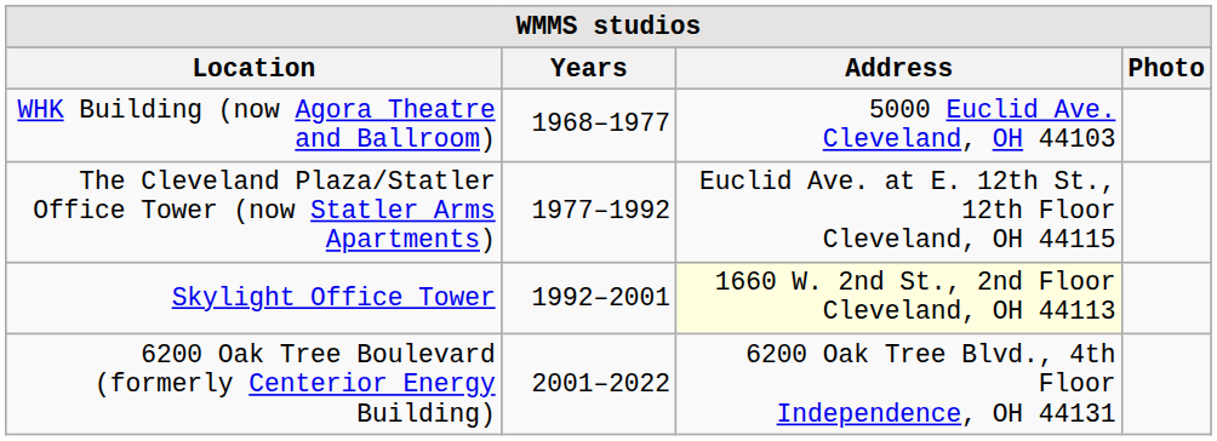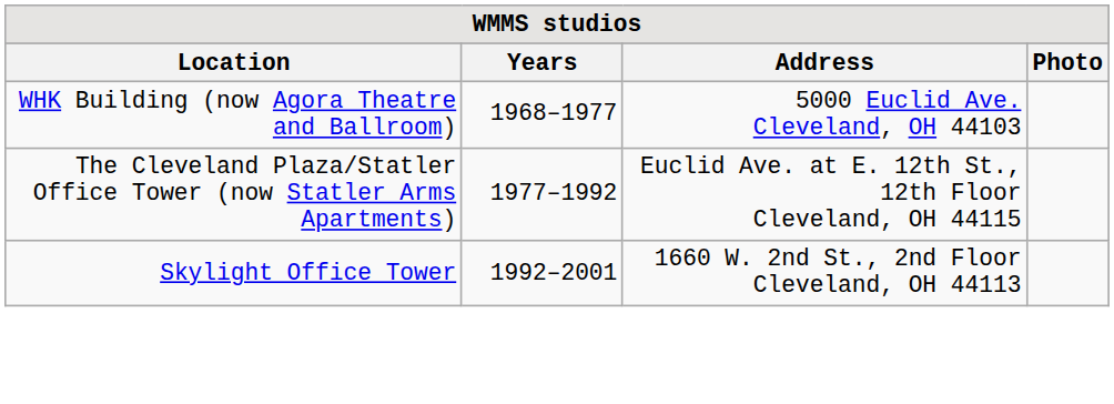 <table class="wikitable" style="text-align:right">
 <tr>
 <td colspan="4" style="text-align:center;background:#E5E4E2"><strong>WMMS studios</strong></td>
 </tr>
 <tr>
 <th style="width:270px">Location</th>
 <th style="width:90px">Years</th>
 <th style="width:240px">Address</th>
 <th>Photo</th>
 </tr>
 <tr>
 <td><a href='#'>WHK</a> Building (now <a href='#'>Agora Theatre and Ballroom</a>)</td>
 <td>1968–1977</td>
 <td>5000 <a href='#'>Euclid Ave.</a><br><a href='#'>Cleveland</a>, <a href='#'>OH</a> 44103<br></td>
 <td></td>
 </tr>
 <tr>
 <td>The Cleveland Plaza/Statler Office Tower (now <a href='#'>Statler Arms Apartments</a>)</td>
 <td>1977–1992</td>
 <td>Euclid Ave. at E. 12th St., 12th Floor<br>Cleveland, OH 44115<br></td>
 <td></td>
 </tr>
 <tr>
 <td><a href='#'>Skylight Office Tower</a></td>
 <td>1992–2001</td>
-<td style="background: lightyellow;">1660 W. 2nd St., 2nd Floor<br>Cleveland, OH 44113<br></td>
-<td></td>
-</tr>
-<tr>
-<td>6200 Oak Tree Boulevard (formerly <a href='#'>Centerior Energy</a> Building)</td>
-<td>2001–2022</td>
-<td>6200 Oak Tree Blvd., 4th Floor<br><a href='#'>Independence</a>, OH 44131<br></td>
+<td>1660 W. 2nd St., 2nd Floor<br>Cleveland, OH 44113<br></td>
 <td></td>
 </tr>
 </table>
